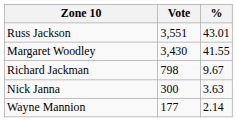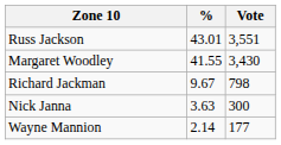 <table class="wikitable">
 <tr>
 <th bgcolor="#DDDDFF" width="200px">Zone 10</th>
+<th bgcolor="#DDDDFF" width="30px">%</th>
 <th bgcolor="#DDDDFF" width="50px">Vote</th>
-<th bgcolor="#DDDDFF" width="30px">%</th>
 </tr>
 <tr>
 <td>Russ Jackson</td>
+<td>43.01</td>
 <td>3,551</td>
-<td>43.01</td>
 </tr>
 <tr>
 <td>Margaret Woodley</td>
+<td>41.55</td>
 <td>3,430</td>
-<td>41.55</td>
 </tr>
 <tr>
 <td>Richard Jackman</td>
+<td>9.67</td>
 <td>798</td>
-<td>9.67</td>
 </tr>
 <tr>
 <td>Nick Janna</td>
+<td>3.63</td>
 <td>300</td>
-<td>3.63</td>
 </tr>
 <tr>
 <td>Wayne Mannion</td>
+<td>2.14</td>
 <td>177</td>
-<td>2.14</td>
 </tr>
 </table>
